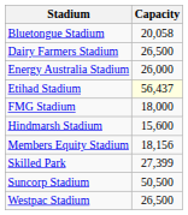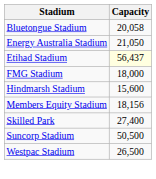 <table class="wikitable sortable">
 <tr>
 <th>Stadium</th>
 <th>Capacity</th>
 </tr>
 <tr>
 <td><a href='#'>Bluetongue Stadium</a></td>
 <td style="text-align:center;">20,058</td>
 </tr>
 <tr>
-<td><a href='#'>Dairy Farmers Stadium</a></td>
-<td style="text-align:center;">26,500</td>
-</tr>
-<tr>
 <td><a href='#'>Energy Australia Stadium</a></td>
-<td style="text-align:center;">26,000</td>
+<td style="text-align:center;">21,050</td>
 </tr>
 <tr>
 <td><a href='#'>Etihad Stadium</a></td>
 <td style="background: lightyellow; text-align:center;">56,437</td>
 </tr>
 <tr>
 <td><a href='#'>FMG Stadium</a></td>
 <td style="text-align:center;">18,000</td>
 </tr>
 <tr>
 <td><a href='#'>Hindmarsh Stadium</a></td>
 <td style="text-align:center;">15,600</td>
 </tr>
 <tr>
 <td><a href='#'>Members Equity Stadium</a></td>
 <td style="text-align:center;">18,156</td>
 </tr>
 <tr>
 <td><a href='#'>Skilled Park</a></td>
-<td style="text-align:center;">27,399</td>
+<td style="text-align:center;">27,400</td>
 </tr>
 <tr>
 <td><a href='#'>Suncorp Stadium</a></td>
 <td style="text-align:center;">50,500</td>
 </tr>
 <tr>
 <td><a href='#'>Westpac Stadium</a></td>
 <td style="text-align:center;">26,500</td>
 </tr>
 </table>
